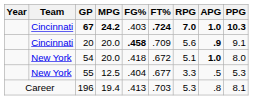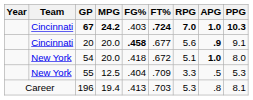 <table class="wikitable sortable" style="font-size:95%; text-align:right;">
 <tr>
 <th>Year</th>
 <th>Team</th>
 <th>GP</th>
 <th>MPG</th>
 <th>FG%</th>
 <th>FT%</th>
 <th>RPG</th>
 <th>APG</th>
 <th>PPG</th>
 </tr>
 <tr>
 <td style="text-align:left;"></td>
 <td style="text-align:left;"><a href='#'>Cincinnati</a></td>
 <td><strong>67</strong></td>
 <td><strong>24.2</strong></td>
 <td>.403</td>
 <td><strong>.724</strong></td>
 <td><strong>7.0</strong></td>
 <td><strong>1.0</strong></td>
 <td><strong>10.3</strong></td>
 </tr>
 <tr>
 <td style="text-align:left;"></td>
 <td style="text-align:left;"><a href='#'>Cincinnati</a></td>
 <td>20</td>
 <td>20.0</td>
 <td><strong>.458</strong></td>
-<td>.709</td>
+<td>.677</td>
 <td>5.6</td>
 <td><strong>.9</strong></td>
 <td>9.1</td>
 </tr>
 <tr>
 <td style="text-align:left;"></td>
 <td style="text-align:left;"><a href='#'>New York</a></td>
 <td>54</td>
 <td>20.0</td>
 <td>.418</td>
 <td>.672</td>
 <td>5.1</td>
 <td><strong>1.0</strong></td>
 <td>8.0</td>
 </tr>
 <tr>
 <td style="text-align:left;"></td>
 <td style="text-align:left;"><a href='#'>New York</a></td>
 <td>55</td>
 <td>12.5</td>
 <td>.404</td>
-<td>.677</td>
+<td>.709</td>
 <td>3.3</td>
 <td>.5</td>
 <td>5.3</td>
 </tr>
 <tr class="sortbottom">
 <td style="text-align:center;" colspan="2">Career</td>
 <td>196</td>
 <td>19.4</td>
 <td>.413</td>
 <td>.703</td>
 <td>5.3</td>
 <td>.8</td>
 <td>8.1</td>
 </tr>
 </table>
